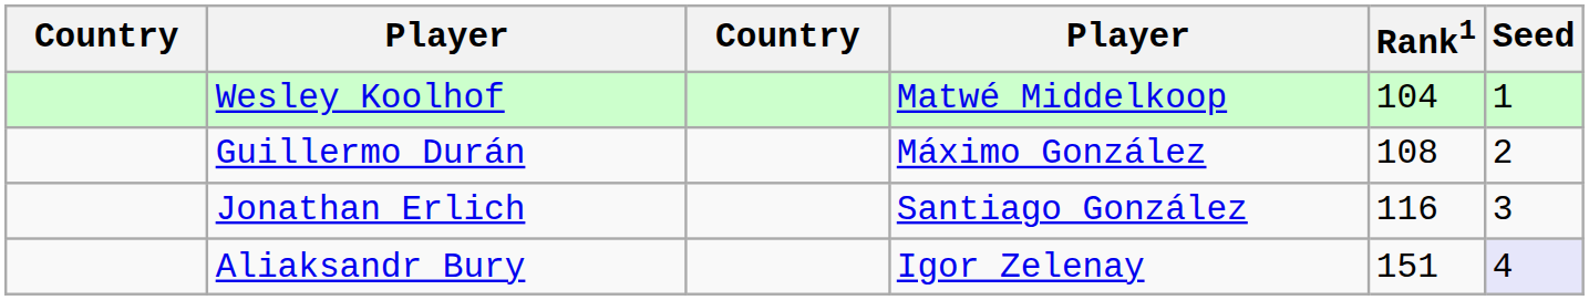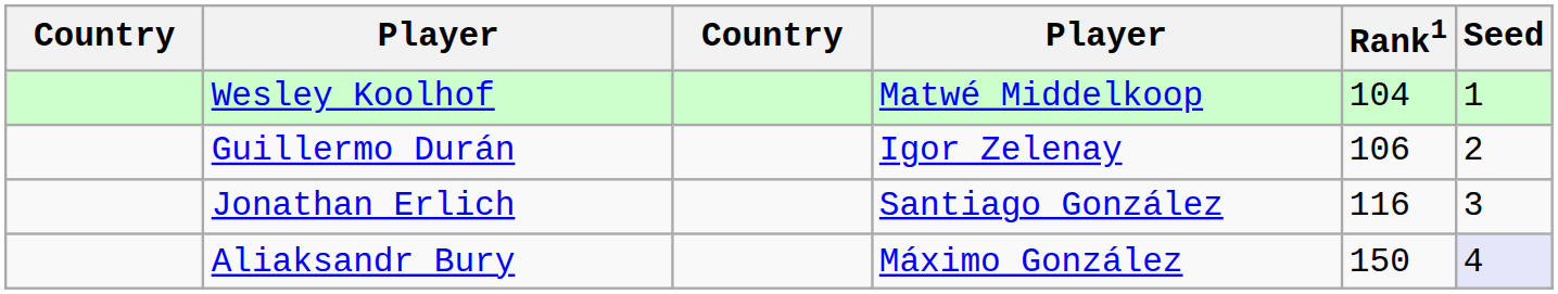 <table class="sortable wikitable">
 <tr>
 <th width="70">Country</th>
 <th width="175">Player</th>
 <th width="70">Country</th>
 <th width="175">Player</th>
 <th>Rank<sup>1</sup></th>
 <th>Seed</th>
 </tr>
 <tr style="background:#cfc;">
 <td></td>
 <td><a href='#'>Wesley Koolhof</a></td>
 <td></td>
 <td><a href='#'>Matwé Middelkoop</a></td>
 <td>104</td>
 <td>1</td>
 </tr>
 <tr>
 <td></td>
 <td><a href='#'>Guillermo Durán</a></td>
 <td></td>
-<td><a href='#'>Máximo González</a></td>
-<td>108</td>
+<td><a href='#'>Igor Zelenay</a></td>
+<td>106</td>
 <td>2</td>
 </tr>
 <tr>
 <td></td>
 <td><a href='#'>Jonathan Erlich</a></td>
 <td></td>
 <td><a href='#'>Santiago González</a></td>
 <td>116</td>
 <td>3</td>
 </tr>
 <tr>
 <td></td>
 <td><a href='#'>Aliaksandr Bury</a></td>
 <td></td>
-<td><a href='#'>Igor Zelenay</a></td>
-<td>151</td>
+<td><a href='#'>Máximo González</a></td>
+<td>150</td>
 <td style="background: lavender;">4</td>
 </tr>
 </table>
